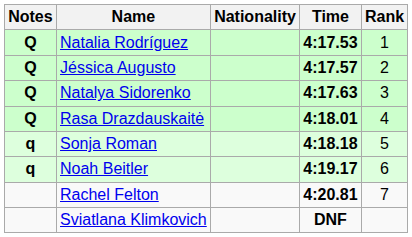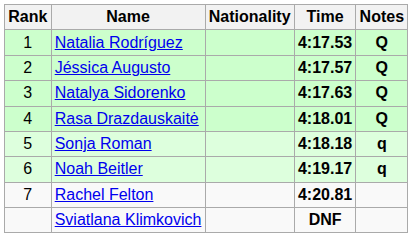 <table class="wikitable sortable" style="text-align:center">
 <tr>
-<th>Notes</th>
+<th>Rank</th>
 <th>Name</th>
 <th>Nationality</th>
 <th>Time</th>
-<th>Rank</th>
+<th>Notes</th>
 </tr>
 <tr bgcolor=ccffcc>
-<td><strong>Q</strong></td>
+<td>1</td>
 <td align=left><a href='#'>Natalia Rodríguez</a></td>
 <td align=left></td>
 <td><strong>4:17.53</strong></td>
-<td>1</td>
+<td><strong>Q</strong></td>
 </tr>
 <tr bgcolor=ccffcc>
-<td><strong>Q</strong></td>
+<td>2</td>
 <td align=left><a href='#'>Jéssica Augusto</a></td>
 <td align=left></td>
 <td><strong>4:17.57</strong></td>
-<td>2</td>
+<td><strong>Q</strong></td>
 </tr>
 <tr bgcolor=ccffcc>
-<td><strong>Q</strong></td>
+<td>3</td>
 <td align=left><a href='#'>Natalya Sidorenko</a></td>
 <td align=left></td>
 <td><strong>4:17.63</strong></td>
-<td>3</td>
+<td><strong>Q</strong></td>
 </tr>
 <tr bgcolor=ccffcc>
-<td><strong>Q</strong></td>
+<td>4</td>
 <td align=left><a href='#'>Rasa Drazdauskaitė</a></td>
 <td align=left></td>
 <td><strong>4:18.01</strong></td>
-<td>4</td>
+<td><strong>Q</strong></td>
 </tr>
 <tr bgcolor=ddffdd>
-<td><strong>q</strong></td>
+<td>5</td>
 <td align=left><a href='#'>Sonja Roman</a></td>
 <td align=left></td>
 <td><strong>4:18.18</strong></td>
-<td>5</td>
+<td><strong>q</strong></td>
 </tr>
 <tr bgcolor=ddffdd>
-<td><strong>q</strong></td>
+<td>6</td>
 <td align=left><a href='#'>Noah Beitler</a></td>
 <td align=left></td>
 <td><strong>4:19.17</strong></td>
-<td>6</td>
+<td><strong>q</strong></td>
 </tr>
 <tr>
-<td></td>
+<td>7</td>
 <td align=left><a href='#'>Rachel Felton</a></td>
 <td align=left></td>
 <td><strong>4:20.81</strong></td>
-<td>7</td>
+<td></td>
 </tr>
 <tr>
 <td></td>
 <td align=left><a href='#'>Sviatlana Klimkovich</a></td>
 <td align=left></td>
 <td><strong>DNF</strong></td>
 <td></td>
 </tr>
 </table>
